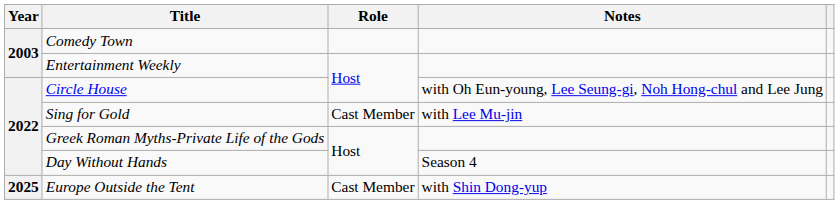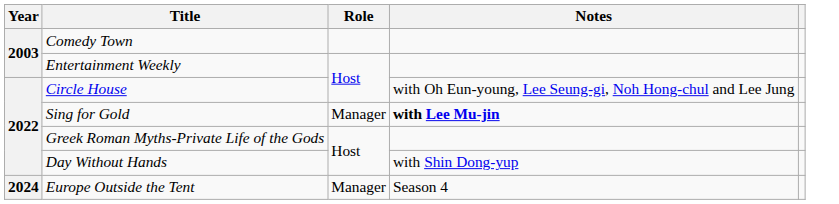 <table class="wikitable plainrowheaders sortable">
 <tr>
 <th scope="col">Year</th>
 <th scope="col">Title</th>
 <th scope="col">Role</th>
 <th scope="col" class="unsortable">Notes</th>
 <th scope="col" class="unsortable"></th>
 </tr>
 <tr>
 <th scope="row" rowspan="2">2003</th>
 <td><em>Comedy Town</em></td>
 <td></td>
 <td></td>
 <td style="text-align:center"></td>
 </tr>
 <tr>
 <td><em>Entertainment Weekly</em></td>
 <td rowspan="2"><a href='#'>Host</a></td>
 <td></td>
 <td style="text-align:center"></td>
 </tr>
 <tr>
 <th scope="row" rowspan="4">2022</th>
 <td><em><a href='#'>Circle House</a></em></td>
 <td>with Oh Eun-young, <a href='#'>Lee Seung-gi</a>, <a href='#'>Noh Hong-chul</a> and Lee Jung</td>
 <td style="text-align:center"></td>
 </tr>
 <tr>
 <td><em>Sing for Gold</em></td>
-<td>Cast Member</td>
-<td>with <a href='#'>Lee Mu-jin</a></td>
+<td>Manager</td>
+<td><strong>with <a href='#'>Lee Mu-jin</a></strong></td>
 <td style="text-align:center"></td>
 </tr>
 <tr>
 <td><em>Greek Roman Myths-Private Life of the Gods</em></td>
 <td rowspan="2">Host</td>
 <td></td>
 <td style="text-align:center"></td>
 </tr>
 <tr>
 <td><em>Day Without Hands</em></td>
+<td>with <a href='#'>Shin Dong-yup</a></td>
+<td style="text-align:center"></td>
+</tr>
+<tr>
+<th scope="row">2024</th>
+<td><em>Europe Outside the Tent</em></td>
+<td>Manager</td>
 <td>Season 4</td>
 <td style="text-align:center"></td>
 </tr>
-<tr>
-<th scope="row">2025</th>
-<td><em>Europe Outside the Tent</em></td>
-<td>Cast Member</td>
-<td>with <a href='#'>Shin Dong-yup</a></td>
-<td style="text-align:center"></td>
-</tr>
 </table>
